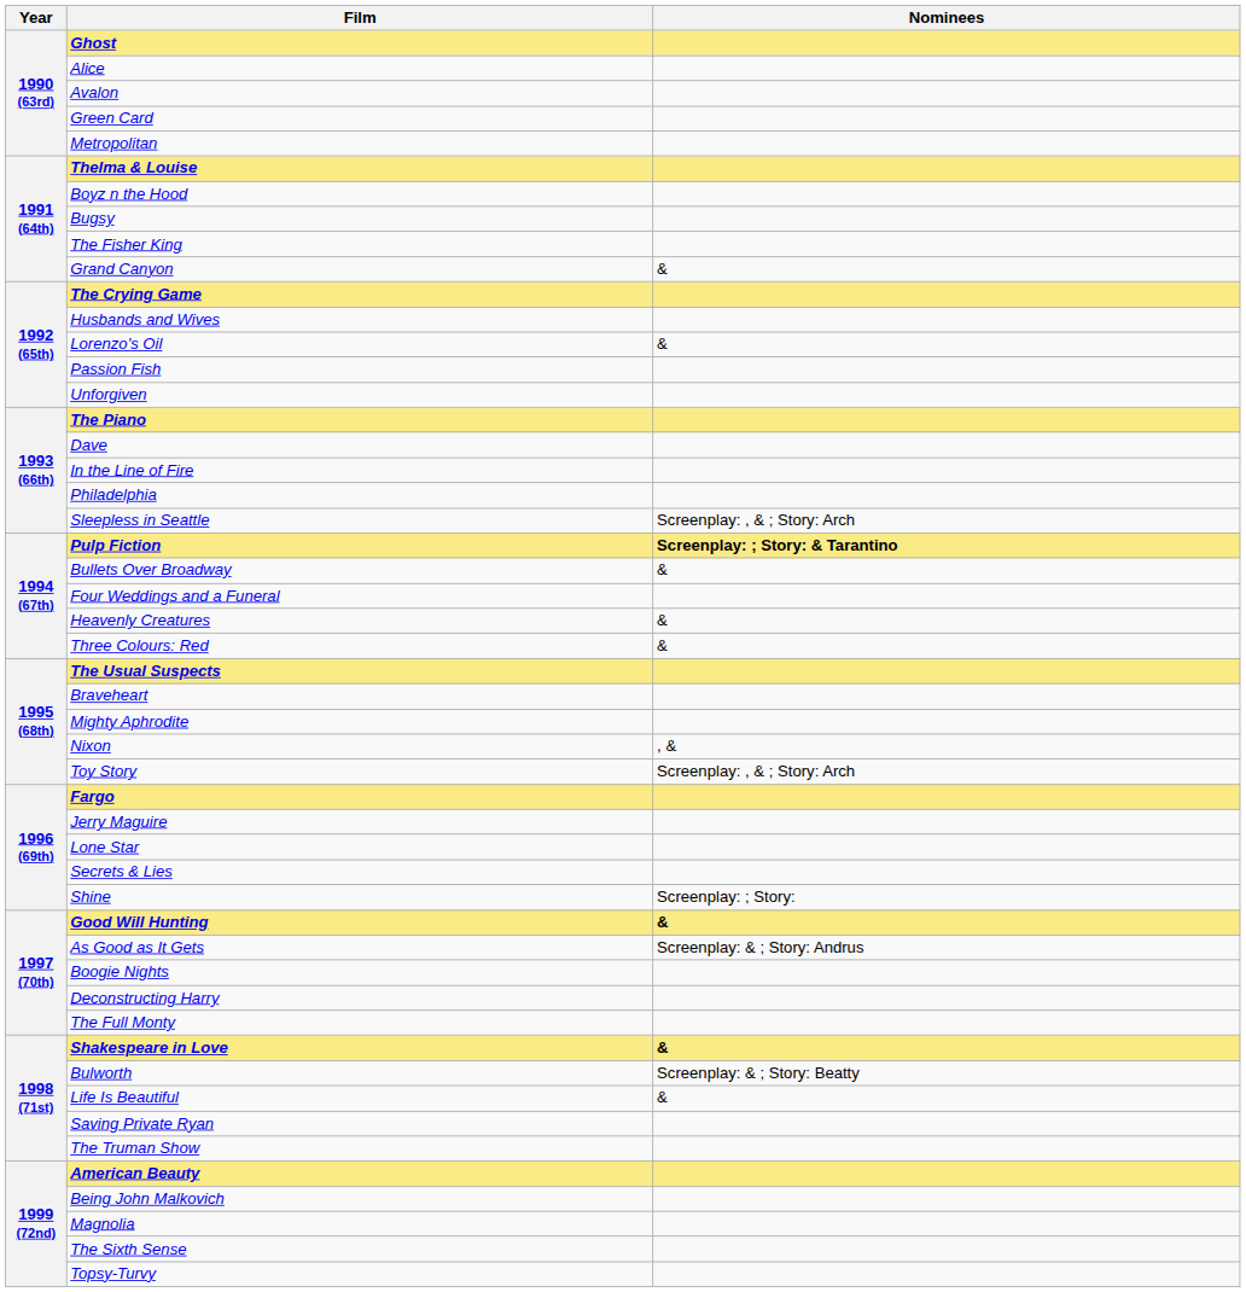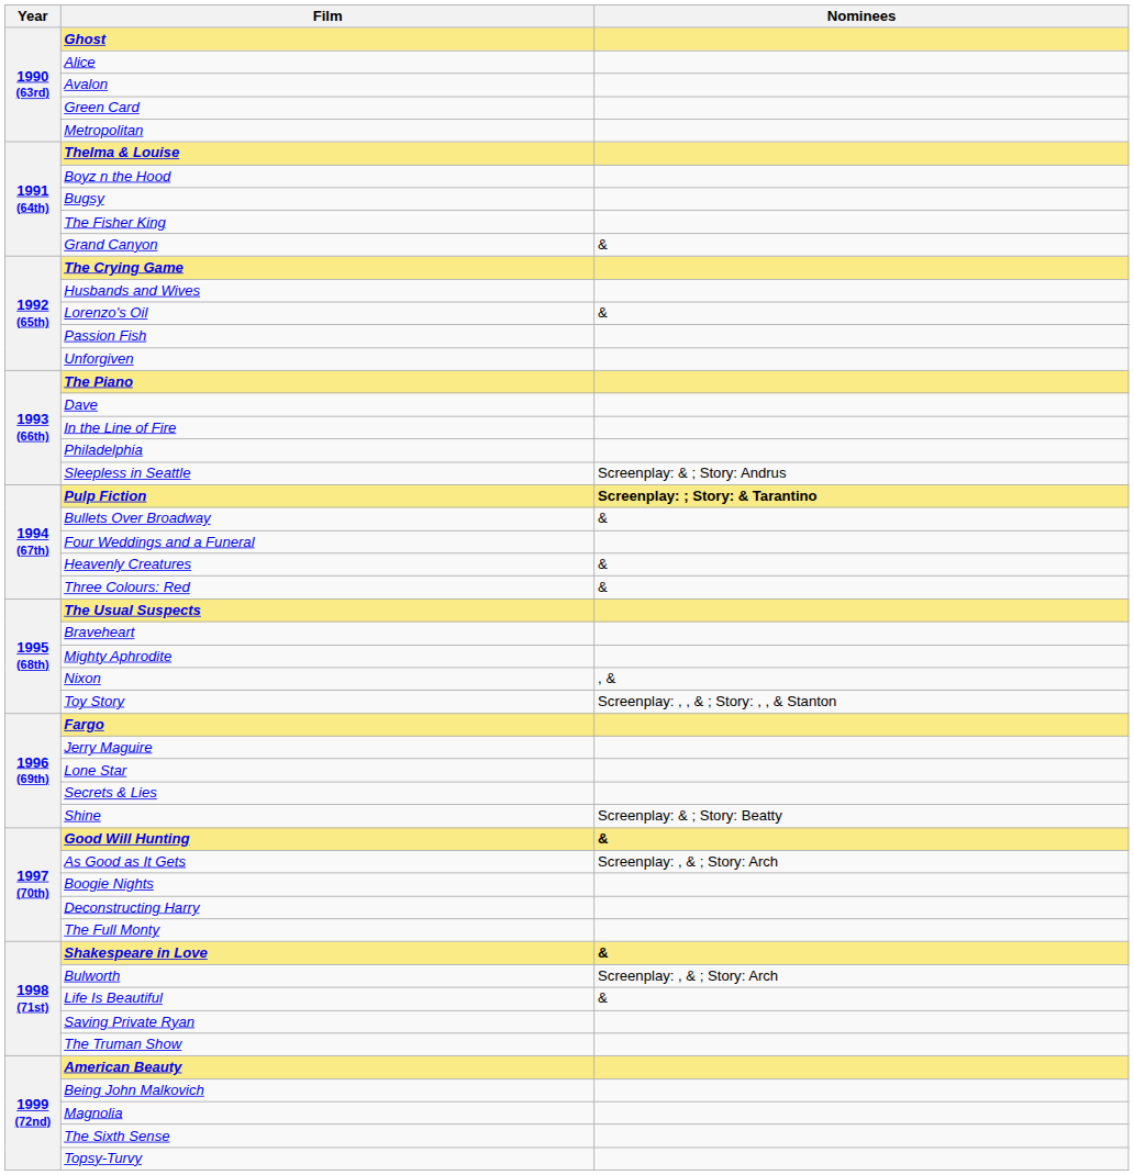 <table class="wikitable">
 <tr>
 <th scope="col" style="width:2%;">Year</th>
 <th scope="col" style="width:30%;">Film</th>
 <th scope="col" style="width:30%;">Nominees</th>
 </tr>
 <tr>
 <th scope="row" rowspan=5 style="text-align:center;"><a href='#'>1990</a><br><small><a href='#'>(63rd)</a></small> <br></th>
 <td style="background:#FAEB86"><strong><em><a href='#'>Ghost</a></em></strong></td>
 <td style="background:#FAEB86"><strong></strong></td>
 </tr>
 <tr>
 <td><em><a href='#'>Alice</a></em></td>
 <td></td>
 </tr>
 <tr>
 <td><em><a href='#'>Avalon</a></em></td>
 <td></td>
 </tr>
 <tr>
 <td><em><a href='#'>Green Card</a></em></td>
 <td></td>
 </tr>
 <tr>
 <td><em><a href='#'>Metropolitan</a></em></td>
 <td></td>
 </tr>
 <tr>
 <th scope="row" rowspan=5 style="text-align:center;"><a href='#'>1991</a><br><small><a href='#'>(64th)</a></small> <br></th>
 <td style="background:#FAEB86"><strong><em><a href='#'>Thelma & Louise</a></em></strong></td>
 <td style="background:#FAEB86"><strong></strong></td>
 </tr>
 <tr>
 <td><em><a href='#'>Boyz n the Hood</a></em></td>
 <td></td>
 </tr>
 <tr>
 <td><em><a href='#'>Bugsy</a></em></td>
 <td></td>
 </tr>
 <tr>
 <td><em><a href='#'>The Fisher King</a></em></td>
 <td></td>
 </tr>
 <tr>
 <td><em><a href='#'>Grand Canyon</a></em></td>
 <td> & </td>
 </tr>
 <tr>
 <th scope="row" rowspan=5 style="text-align:center;"><a href='#'>1992</a><br><small><a href='#'>(65th)</a></small> <br></th>
 <td style="background:#FAEB86"><strong><em><a href='#'>The Crying Game</a></em></strong></td>
 <td style="background:#FAEB86"><strong></strong></td>
 </tr>
 <tr>
 <td><em><a href='#'>Husbands and Wives</a></em></td>
 <td></td>
 </tr>
 <tr>
 <td><em><a href='#'>Lorenzo's Oil</a></em></td>
 <td> & </td>
 </tr>
 <tr>
 <td><em><a href='#'>Passion Fish</a></em></td>
 <td></td>
 </tr>
 <tr>
 <td><em><a href='#'>Unforgiven</a></em></td>
 <td></td>
 </tr>
 <tr>
 <th scope="row" rowspan=5 style="text-align:center;"><a href='#'>1993</a><br><small><a href='#'>(66th)</a></small> <br></th>
 <td style="background:#FAEB86"><strong><em><a href='#'>The Piano</a></em></strong></td>
 <td style="background:#FAEB86"><strong></strong></td>
 </tr>
 <tr>
 <td><em><a href='#'>Dave</a></em></td>
 <td></td>
 </tr>
 <tr>
 <td><em><a href='#'>In the Line of Fire</a></em></td>
 <td></td>
 </tr>
 <tr>
 <td><em><a href='#'>Philadelphia</a></em></td>
 <td></td>
 </tr>
 <tr>
 <td><em><a href='#'>Sleepless in Seattle</a></em></td>
-<td>Screenplay: ,  & ; Story: Arch</td>
+<td>Screenplay:  & ; Story: Andrus</td>
 </tr>
 <tr>
 <th scope="row" rowspan=5 style="text-align:center;"><a href='#'>1994</a><br><small><a href='#'>(67th)</a></small> <br></th>
 <td style="background:#FAEB86"><strong><em><a href='#'>Pulp Fiction</a></em></strong></td>
 <td style="background:#FAEB86"><strong>Screenplay: ; Story:  & Tarantino </strong></td>
 </tr>
 <tr>
 <td><em><a href='#'>Bullets Over Broadway</a></em></td>
 <td> & </td>
 </tr>
 <tr>
 <td><em><a href='#'>Four Weddings and a Funeral</a></em></td>
 <td></td>
 </tr>
 <tr>
 <td><em><a href='#'>Heavenly Creatures</a></em></td>
 <td> & </td>
 </tr>
 <tr>
 <td><em><a href='#'>Three Colours: Red</a></em></td>
 <td> & </td>
 </tr>
 <tr>
 <th scope="row" rowspan=5 style="text-align:center;"><a href='#'>1995</a><br><small><a href='#'>(68th)</a></small> <br></th>
 <td style="background:#FAEB86"><strong><em><a href='#'>The Usual Suspects</a></em></strong></td>
 <td style="background:#FAEB86"><strong></strong></td>
 </tr>
 <tr>
 <td><em><a href='#'>Braveheart</a></em></td>
 <td></td>
 </tr>
 <tr>
 <td><em><a href='#'>Mighty Aphrodite</a></em></td>
 <td></td>
 </tr>
 <tr>
 <td><em><a href='#'>Nixon</a></em></td>
 <td>,  & </td>
 </tr>
 <tr>
 <td><em><a href='#'>Toy Story</a></em></td>
-<td>Screenplay: ,  & ; Story: Arch</td>
+<td>Screenplay: , ,  & ; Story: , ,  & Stanton</td>
 </tr>
 <tr>
 <th scope="row" rowspan=5 style="text-align:center;"><a href='#'>1996</a><br><small><a href='#'>(69th)</a></small> <br></th>
 <td style="background:#FAEB86"><strong><em><a href='#'>Fargo</a></em></strong></td>
 <td style="background:#FAEB86"><strong></strong></td>
 </tr>
 <tr>
 <td><em><a href='#'>Jerry Maguire</a></em></td>
 <td></td>
 </tr>
 <tr>
 <td><em><a href='#'>Lone Star</a></em></td>
 <td></td>
 </tr>
 <tr>
 <td><em><a href='#'>Secrets & Lies</a></em></td>
 <td></td>
 </tr>
 <tr>
 <td><em><a href='#'>Shine</a></em></td>
-<td>Screenplay: ; Story: </td>
+<td>Screenplay:  & ; Story: Beatty</td>
 </tr>
 <tr>
 <th scope="row" rowspan=5 style="text-align:center;"><a href='#'>1997</a><br><small><a href='#'>(70th)</a></small> <br></th>
 <td style="background:#FAEB86"><strong><em><a href='#'>Good Will Hunting</a></em></strong></td>
 <td style="background:#FAEB86"><strong> & </strong></td>
 </tr>
 <tr>
 <td><em><a href='#'>As Good as It Gets</a></em></td>
-<td>Screenplay:  & ; Story: Andrus</td>
+<td>Screenplay: ,  & ; Story: Arch</td>
 </tr>
 <tr>
 <td><em><a href='#'>Boogie Nights</a></em></td>
 <td></td>
 </tr>
 <tr>
 <td><em><a href='#'>Deconstructing Harry</a></em></td>
 <td></td>
 </tr>
 <tr>
 <td><em><a href='#'>The Full Monty</a></em></td>
 <td></td>
 </tr>
 <tr>
 <th scope="row" rowspan=5 style="text-align:center;"><a href='#'>1998</a><br><small><a href='#'>(71st)</a></small> <br></th>
 <td style="background:#FAEB86"><strong><em><a href='#'>Shakespeare in Love</a></em></strong></td>
 <td style="background:#FAEB86"><strong> & </strong></td>
 </tr>
 <tr>
 <td><em><a href='#'>Bulworth</a></em></td>
-<td>Screenplay:  & ; Story: Beatty</td>
+<td>Screenplay: ,  & ; Story: Arch</td>
 </tr>
 <tr>
 <td><em><a href='#'>Life Is Beautiful</a></em></td>
 <td> & </td>
 </tr>
 <tr>
 <td><em><a href='#'>Saving Private Ryan</a></em></td>
 <td></td>
 </tr>
 <tr>
 <td><em><a href='#'>The Truman Show</a></em></td>
 <td></td>
 </tr>
 <tr>
 <th scope="row" rowspan=5 style="text-align:center;"><a href='#'>1999</a><br><small><a href='#'>(72nd)</a></small> <br></th>
 <td style="background:#FAEB86"><strong><em><a href='#'>American Beauty</a></em></strong></td>
 <td style="background:#FAEB86"><strong></strong></td>
 </tr>
 <tr>
 <td><em><a href='#'>Being John Malkovich</a></em></td>
 <td></td>
 </tr>
 <tr>
 <td><em><a href='#'>Magnolia</a></em></td>
 <td></td>
 </tr>
 <tr>
 <td><em><a href='#'>The Sixth Sense</a></em></td>
 <td></td>
 </tr>
 <tr>
 <td><em><a href='#'>Topsy-Turvy</a></em></td>
 <td></td>
 </tr>
 </table>
